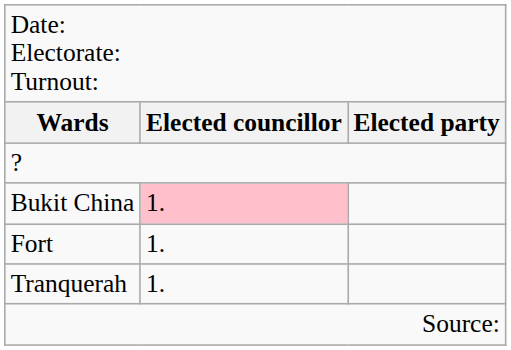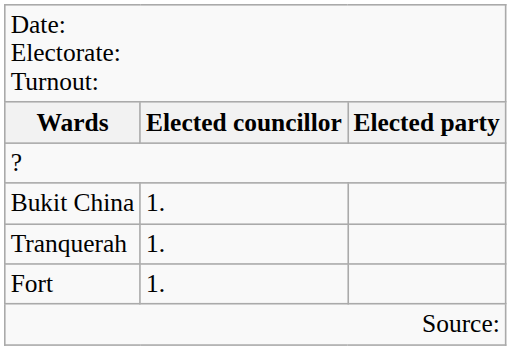 <table class=wikitable>
 <tr>
 <td colspan=3>Date: <br>Electorate: <br>Turnout:</td>
 </tr>
 <tr>
 <th>Wards</th>
 <th>Elected councillor</th>
 <th>Elected party</th>
 </tr>
 <tr>
 <td colspan=3>? </td>
 </tr>
 <tr>
 <td>Bukit China</td>
-<td style="background: pink;">1.</td>
-<td></td>
-</tr>
-<tr>
-<td>Fort</td>
 <td>1.</td>
 <td></td>
 </tr>
 <tr>
 <td>Tranquerah</td>
 <td>1.</td>
 <td></td>
 </tr>
 <tr>
+<td>Fort</td>
+<td>1.</td>
+<td></td>
+</tr>
+<tr>
 <td colspan="3" style="text-align:right;">Source:</td>
 </tr>
 </table>
